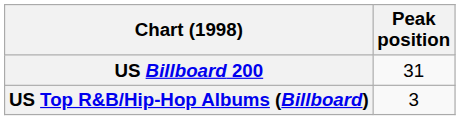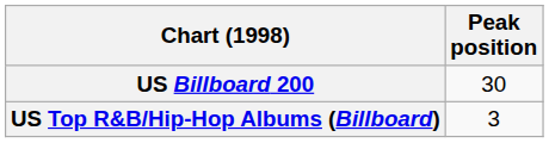 <table class="wikitable sortable plainrowheaders" style="text-align:center">
 <tr>
 <th scope="col">Chart (1998)</th>
 <th scope="col">Peak<br> position</th>
 </tr>
 <tr>
 <th scope="row">US <a href='#'><em>Billboard</em> 200</a></th>
-<td>31</td>
+<td>30</td>
 </tr>
 <tr>
 <th scope="row">US <a href='#'>Top R&B/Hip-Hop Albums</a> (<em><a href='#'>Billboard</a></em>)</th>
 <td>3</td>
 </tr>
 </table>
